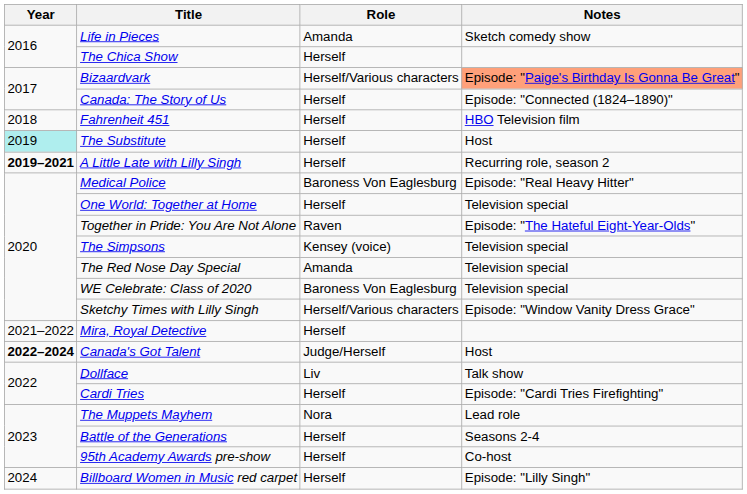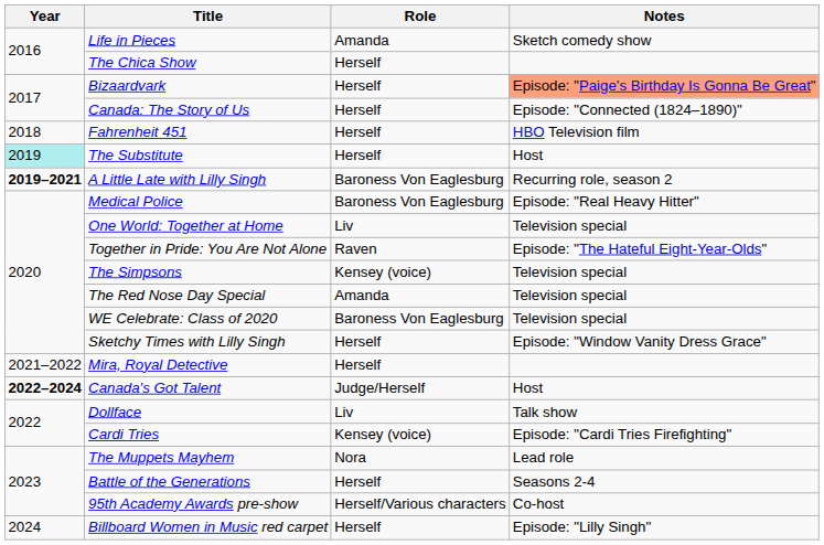 <table class="wikitable sortable">
 <tr>
 <th>Year</th>
 <th>Title</th>
 <th>Role</th>
 <th class="unsortable">Notes</th>
 </tr>
 <tr>
 <td rowspan="2">2016</td>
 <td><em><a href='#'>Life in Pieces</a></em></td>
 <td>Amanda</td>
 <td>Sketch comedy show</td>
 </tr>
 <tr>
 <td data-sort-value="Chica Show, The"><em><a href='#'>The Chica Show</a></em></td>
 <td>Herself</td>
 <td></td>
 </tr>
 <tr>
 <td rowspan="2">2017</td>
 <td><em><a href='#'>Bizaardvark</a></em></td>
-<td>Herself/Various characters</td>
+<td>Herself</td>
 <td style="background: lightsalmon;">Episode: "<a href='#'>Paige's Birthday Is Gonna Be Great</a>"</td>
 </tr>
 <tr>
 <td><em><a href='#'>Canada: The Story of Us</a></em></td>
 <td>Herself</td>
 <td>Episode: "Connected (1824–1890)"</td>
 </tr>
 <tr>
 <td>2018</td>
 <td><em><a href='#'>Fahrenheit 451</a></em></td>
 <td>Herself</td>
 <td><a href='#'>HBO</a> Television film</td>
 </tr>
 <tr>
 <td style="background: paleturquoise;">2019</td>
 <td data-sort-value="Substitute, The"><em><a href='#'>The Substitute</a></em></td>
 <td>Herself</td>
 <td>Host</td>
 </tr>
 <tr>
 <td><strong>2019–2021</strong></td>
 <td data-sort-value="Little Late with Lilly Singh, A"><em><a href='#'>A Little Late with Lilly Singh</a></em></td>
-<td>Herself</td>
+<td>Baroness Von Eaglesburg</td>
 <td>Recurring role, season 2</td>
 </tr>
 <tr>
 <td rowspan="7">2020</td>
 <td><em><a href='#'>Medical Police</a></em></td>
 <td>Baroness Von Eaglesburg</td>
 <td>Episode: "Real Heavy Hitter"</td>
 </tr>
 <tr>
 <td><em><a href='#'>One World: Together at Home</a></em></td>
-<td>Herself</td>
+<td>Liv</td>
 <td>Television special</td>
 </tr>
 <tr>
 <td><em>Together in Pride: You Are Not Alone</em></td>
 <td>Raven</td>
 <td>Episode: "<a href='#'>The Hateful Eight-Year-Olds</a>"</td>
 </tr>
 <tr>
 <td data-sort-value="Simpsons, The"><em><a href='#'>The Simpsons</a></em></td>
 <td>Kensey (voice)</td>
 <td>Television special</td>
 </tr>
 <tr>
 <td data-sort-value="Red Nose Day Special, The"><em>The Red Nose Day Special</em></td>
 <td>Amanda</td>
 <td>Television special</td>
 </tr>
 <tr>
 <td><em>WE Celebrate: Class of 2020</em></td>
 <td>Baroness Von Eaglesburg</td>
 <td>Television special</td>
 </tr>
 <tr>
 <td><em>Sketchy Times with Lilly Singh</em></td>
-<td>Herself/Various characters</td>
+<td>Herself</td>
 <td>Episode: "Window Vanity Dress Grace"</td>
 </tr>
 <tr>
 <td>2021–2022</td>
 <td><em><a href='#'>Mira, Royal Detective</a></em></td>
 <td>Herself</td>
 <td></td>
 </tr>
 <tr>
 <td><strong>2022–2024</strong></td>
 <td><em><a href='#'>Canada's Got Talent</a></em></td>
 <td>Judge/Herself</td>
 <td>Host</td>
 </tr>
 <tr>
 <td rowspan="2">2022</td>
 <td><em><a href='#'>Dollface</a></em></td>
 <td>Liv</td>
 <td>Talk show</td>
 </tr>
 <tr>
 <td><em><a href='#'>Cardi Tries</a></em></td>
-<td>Herself</td>
+<td>Kensey (voice)</td>
 <td>Episode: "Cardi Tries Firefighting"</td>
 </tr>
 <tr>
 <td rowspan="3">2023</td>
 <td data-sort-value="Muppets Mayhem, The"><em><a href='#'>The Muppets Mayhem</a></em></td>
 <td>Nora</td>
 <td>Lead role</td>
 </tr>
 <tr>
 <td><em><a href='#'>Battle of the Generations</a></em></td>
 <td>Herself</td>
 <td>Seasons 2-4</td>
 </tr>
 <tr>
 <td><em><a href='#'>95th Academy Awards</a> pre-show</em></td>
-<td>Herself</td>
+<td>Herself/Various characters</td>
 <td>Co-host</td>
 </tr>
 <tr>
 <td>2024</td>
 <td><em><a href='#'>Billboard Women in Music</a> red carpet</em></td>
 <td>Herself</td>
 <td>Episode: "Lilly Singh"</td>
 </tr>
 </table>
